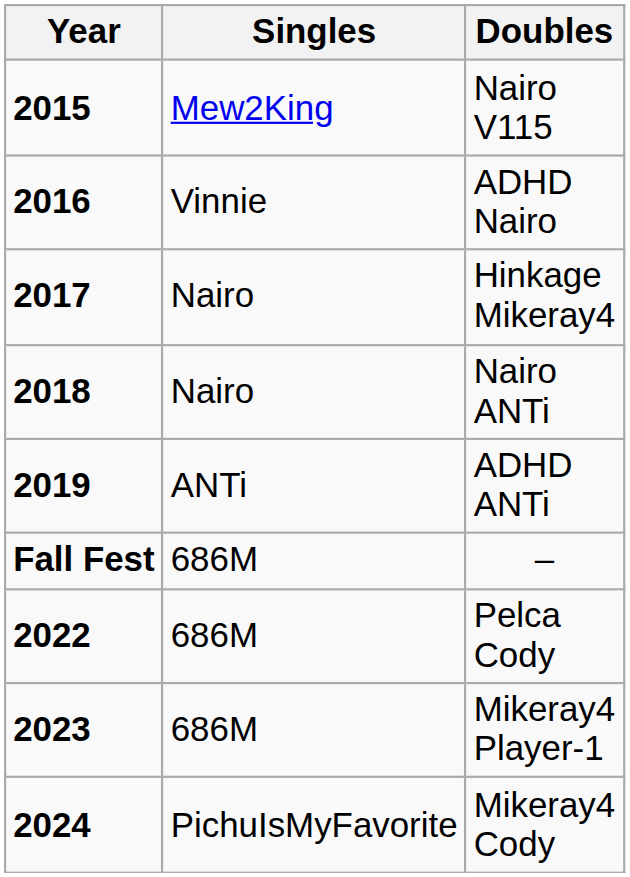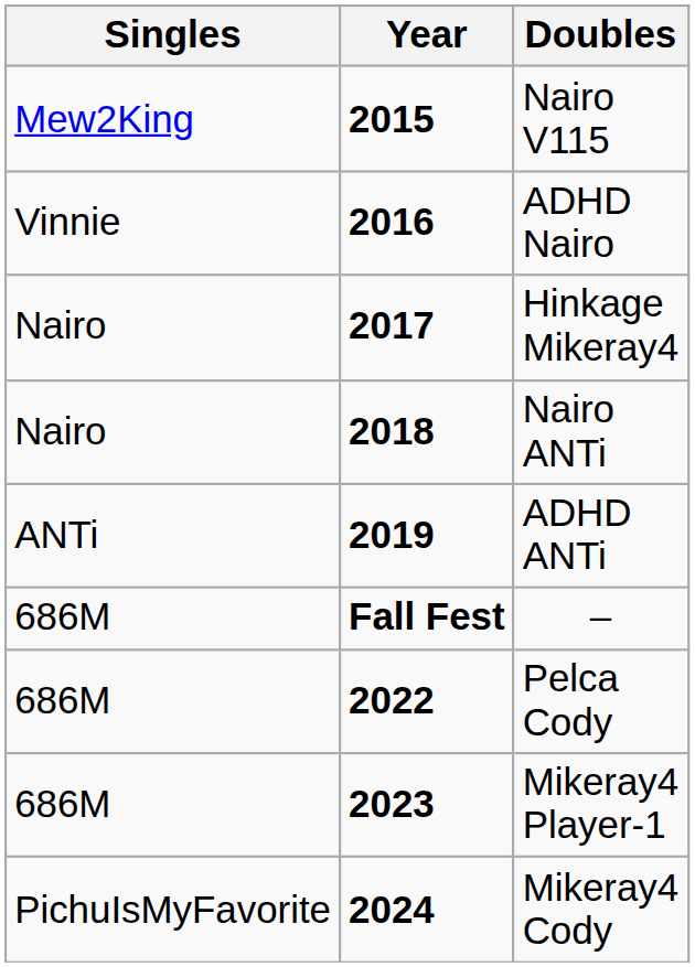 <table class="wikitable">
 <tr>
+<th>Singles</th>
 <th>Year</th>
-<th>Singles</th>
 <th>Doubles</th>
 </tr>
 <tr>
+<td> <a href='#'>Mew2King</a></td>
 <td><strong>2015</strong></td>
-<td> <a href='#'>Mew2King</a></td>
 <td> Nairo <br>  V115</td>
 </tr>
 <tr>
+<td> Vinnie</td>
 <td><strong>2016</strong></td>
-<td> Vinnie</td>
 <td> ADHD <br>  Nairo</td>
 </tr>
 <tr>
+<td> Nairo</td>
 <td><strong>2017</strong></td>
-<td> Nairo</td>
 <td> Hinkage <br>  Mikeray4</td>
 </tr>
 <tr>
+<td> Nairo</td>
 <td><strong>2018</strong></td>
-<td> Nairo</td>
 <td> Nairo <br>  ANTi</td>
 </tr>
 <tr>
+<td> ANTi</td>
 <td><strong>2019</strong></td>
-<td> ANTi</td>
 <td> ADHD <br>  ANTi</td>
 </tr>
 <tr>
+<td> 686M</td>
 <td><strong>Fall Fest</strong></td>
-<td> 686M</td>
 <td align="center">–</td>
 </tr>
 <tr>
+<td> 686M</td>
 <td><strong>2022</strong></td>
-<td> 686M</td>
 <td> Pelca <br>  Cody</td>
 </tr>
 <tr>
+<td> 686M</td>
 <td><strong>2023</strong></td>
-<td> 686M</td>
 <td> Mikeray4 <br>  Player-1</td>
 </tr>
 <tr>
+<td> PichuIsMyFavorite</td>
 <td><strong>2024</strong></td>
-<td> PichuIsMyFavorite</td>
 <td> Mikeray4 <br>  Cody</td>
 </tr>
 </table>
